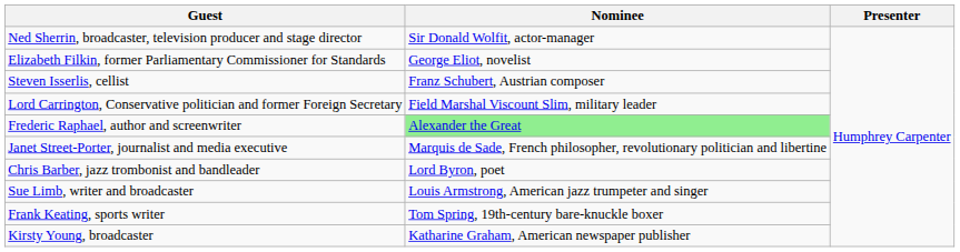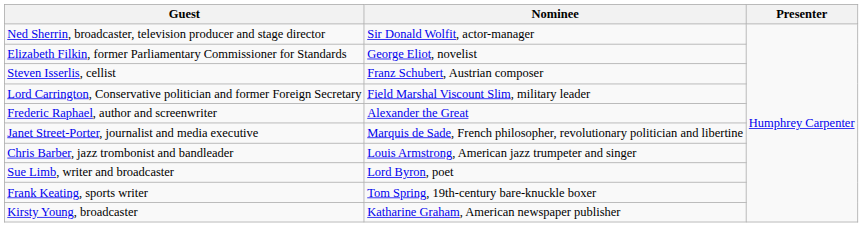 <table class="wikitable">
 <tr>
 <th>Guest</th>
 <th>Nominee</th>
 <th>Presenter</th>
 </tr>
 <tr>
 <td><a href='#'>Ned Sherrin</a>, broadcaster, television producer and stage director</td>
 <td><a href='#'>Sir Donald Wolfit</a>, actor-manager</td>
 <td rowspan="10"><a href='#'>Humphrey Carpenter</a></td>
 </tr>
 <tr>
 <td><a href='#'>Elizabeth Filkin</a>, former Parliamentary Commissioner for Standards</td>
 <td><a href='#'>George Eliot</a>, novelist</td>
 </tr>
 <tr>
 <td><a href='#'>Steven Isserlis</a>, cellist</td>
 <td><a href='#'>Franz Schubert</a>, Austrian composer</td>
 </tr>
 <tr>
 <td><a href='#'>Lord Carrington</a>, Conservative politician and former Foreign Secretary</td>
 <td><a href='#'>Field Marshal Viscount Slim</a>, military leader</td>
 </tr>
 <tr>
 <td><a href='#'>Frederic Raphael</a>, author and screenwriter</td>
-<td style="background: lightgreen;"><a href='#'>Alexander the Great</a></td>
+<td><a href='#'>Alexander the Great</a></td>
 </tr>
 <tr>
 <td><a href='#'>Janet Street-Porter</a>, journalist and media executive</td>
 <td><a href='#'>Marquis de Sade</a>, French philosopher, revolutionary politician and libertine</td>
 </tr>
 <tr>
 <td><a href='#'>Chris Barber</a>, jazz trombonist and bandleader</td>
-<td><a href='#'>Lord Byron</a>, poet</td>
+<td><a href='#'>Louis Armstrong</a>, American jazz trumpeter and singer</td>
 </tr>
 <tr>
 <td><a href='#'>Sue Limb</a>, writer and broadcaster</td>
-<td><a href='#'>Louis Armstrong</a>, American jazz trumpeter and singer</td>
+<td><a href='#'>Lord Byron</a>, poet</td>
 </tr>
 <tr>
 <td><a href='#'>Frank Keating</a>, sports writer</td>
 <td><a href='#'>Tom Spring</a>, 19th-century bare-knuckle boxer</td>
 </tr>
 <tr>
 <td><a href='#'>Kirsty Young</a>, broadcaster</td>
 <td><a href='#'>Katharine Graham</a>, American newspaper publisher</td>
 </tr>
 </table>
